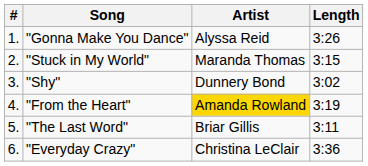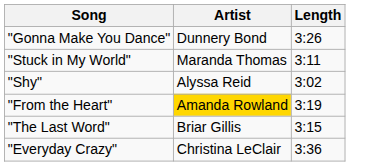 <table class="wikitable">
 <tr>
-<th>#</th>
 <th>Song</th>
 <th>Artist</th>
 <th>Length</th>
 </tr>
 <tr>
-<td>1.</td>
 <td>"Gonna Make You Dance"</td>
-<td>Alyssa Reid</td>
+<td>Dunnery Bond</td>
 <td>3:26</td>
 </tr>
 <tr>
-<td>2.</td>
 <td>"Stuck in My World"</td>
 <td>Maranda Thomas</td>
-<td>3:15</td>
+<td>3:11</td>
 </tr>
 <tr>
-<td>3.</td>
 <td>"Shy"</td>
-<td>Dunnery Bond</td>
+<td>Alyssa Reid</td>
 <td>3:02</td>
 </tr>
 <tr>
-<td>4.</td>
 <td>"From the Heart"</td>
 <td style="background: gold;">Amanda Rowland</td>
 <td>3:19</td>
 </tr>
 <tr>
-<td>5.</td>
 <td>"The Last Word"</td>
 <td>Briar Gillis</td>
-<td>3:11</td>
+<td>3:15</td>
 </tr>
 <tr>
-<td>6.</td>
 <td>"Everyday Crazy"</td>
 <td>Christina LeClair</td>
 <td>3:36</td>
 </tr>
 </table>
